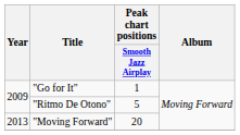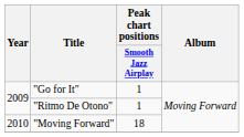 <table class="wikitable" style="text-align:center";>
 <tr>
 <th rowspan="2">Year</th>
 <th rowspan="2">Title</th>
 <th colspan="1">Peak chart positions</th>
 <th rowspan="2">Album</th>
 </tr>
 <tr style="font-size:smaller;">
 <th style="width:50px;"><a href='#'>Smooth Jazz<br>Airplay</a><br></th>
 </tr>
 <tr>
 <td rowspan="2">2009</td>
 <td align="left">"Go for It"</td>
 <td>1</td>
 <td rowspan="3"><em>Moving Forward</em></td>
 </tr>
 <tr>
 <td align="left">"Ritmo De Otono" <br></td>
-<td>5</td>
+<td>1</td>
 </tr>
 <tr>
-<td>2013</td>
+<td>2010</td>
 <td align="left">"Moving Forward"</td>
-<td>20</td>
+<td>18</td>
 </tr>
 <tr>
 </tr>
 </table>
